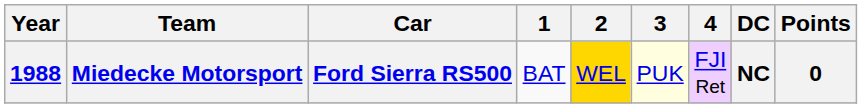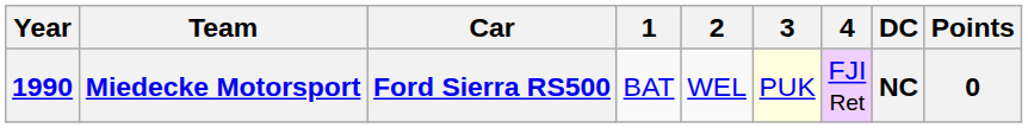 <table class="wikitable" style="text-align:center; font-size:95%">
 <tr>
 <th>Year</th>
 <th>Team</th>
 <th>Car</th>
 <th>1</th>
 <th>2</th>
 <th>3</th>
 <th>4</th>
 <th>DC</th>
 <th>Points</th>
 </tr>
 <tr>
-<th><a href='#'>1988</a></th>
+<th><a href='#'>1990</a></th>
 <th> <a href='#'>Miedecke Motorsport</a></th>
 <th><a href='#'>Ford Sierra RS500</a></th>
 <td><a href='#'>BAT</a></td>
-<td style="background: gold;"><a href='#'>WEL</a></td>
+<td><a href='#'>WEL</a></td>
 <td style="background: lightyellow;"><a href='#'>PUK</a></td>
 <td style="background:#EFCFFF;"><a href='#'>FJI</a><br><small>Ret</small></td>
 <th>NC</th>
 <th>0</th>
 </tr>
 </table>
